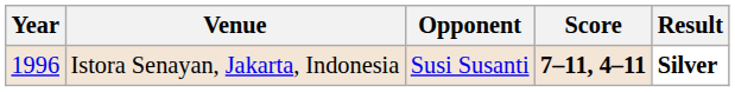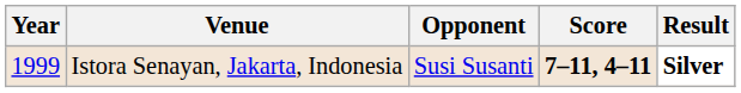 <table class="sortable wikitable" style="font-size: 90%;">
 <tr>
 <th>Year</th>
 <th>Venue</th>
 <th>Opponent</th>
 <th>Score</th>
 <th>Result</th>
 </tr>
 <tr style="background:#F3E6D7">
-<td align="center"><a href='#'>1996</a></td>
+<td align="center"><a href='#'>1999</a></td>
 <td align="left">Istora Senayan, <a href='#'>Jakarta</a>, Indonesia</td>
 <td align="left"> <a href='#'>Susi Susanti</a></td>
 <td align="left"><strong>7–11, 4–11</strong></td>
 <td style="text-align:left; background:white"> <strong>Silver</strong></td>
 </tr>
 </table>
